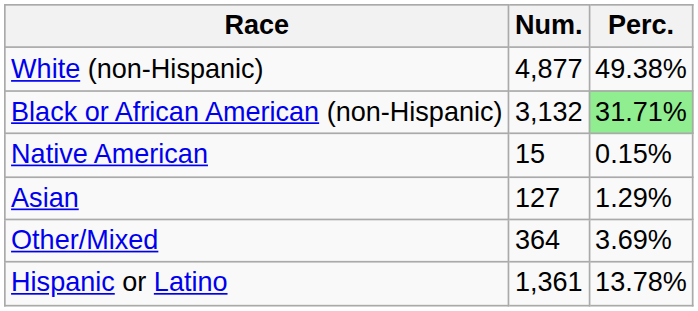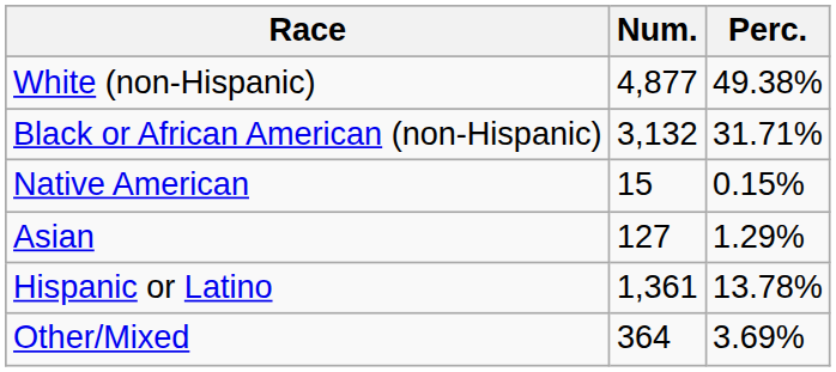 <table class="wikitable">
 <tr>
 <th>Race</th>
 <th>Num.</th>
 <th>Perc.</th>
 </tr>
 <tr>
 <td><a href='#'>White</a> (non-Hispanic)</td>
 <td>4,877</td>
 <td>49.38%</td>
 </tr>
 <tr>
 <td><a href='#'>Black or African American</a> (non-Hispanic)</td>
 <td>3,132</td>
-<td style="background: lightgreen;">31.71%</td>
+<td>31.71%</td>
 </tr>
 <tr>
 <td><a href='#'>Native American</a></td>
 <td>15</td>
 <td>0.15%</td>
 </tr>
 <tr>
 <td><a href='#'>Asian</a></td>
 <td>127</td>
 <td>1.29%</td>
 </tr>
 <tr>
+<td><a href='#'>Hispanic</a> or <a href='#'>Latino</a></td>
+<td>1,361</td>
+<td>13.78%</td>
+</tr>
+<tr>
 <td><a href='#'>Other/Mixed</a></td>
 <td>364</td>
 <td>3.69%</td>
 </tr>
-<tr>
-<td><a href='#'>Hispanic</a> or <a href='#'>Latino</a></td>
-<td>1,361</td>
-<td>13.78%</td>
-</tr>
 </table>
